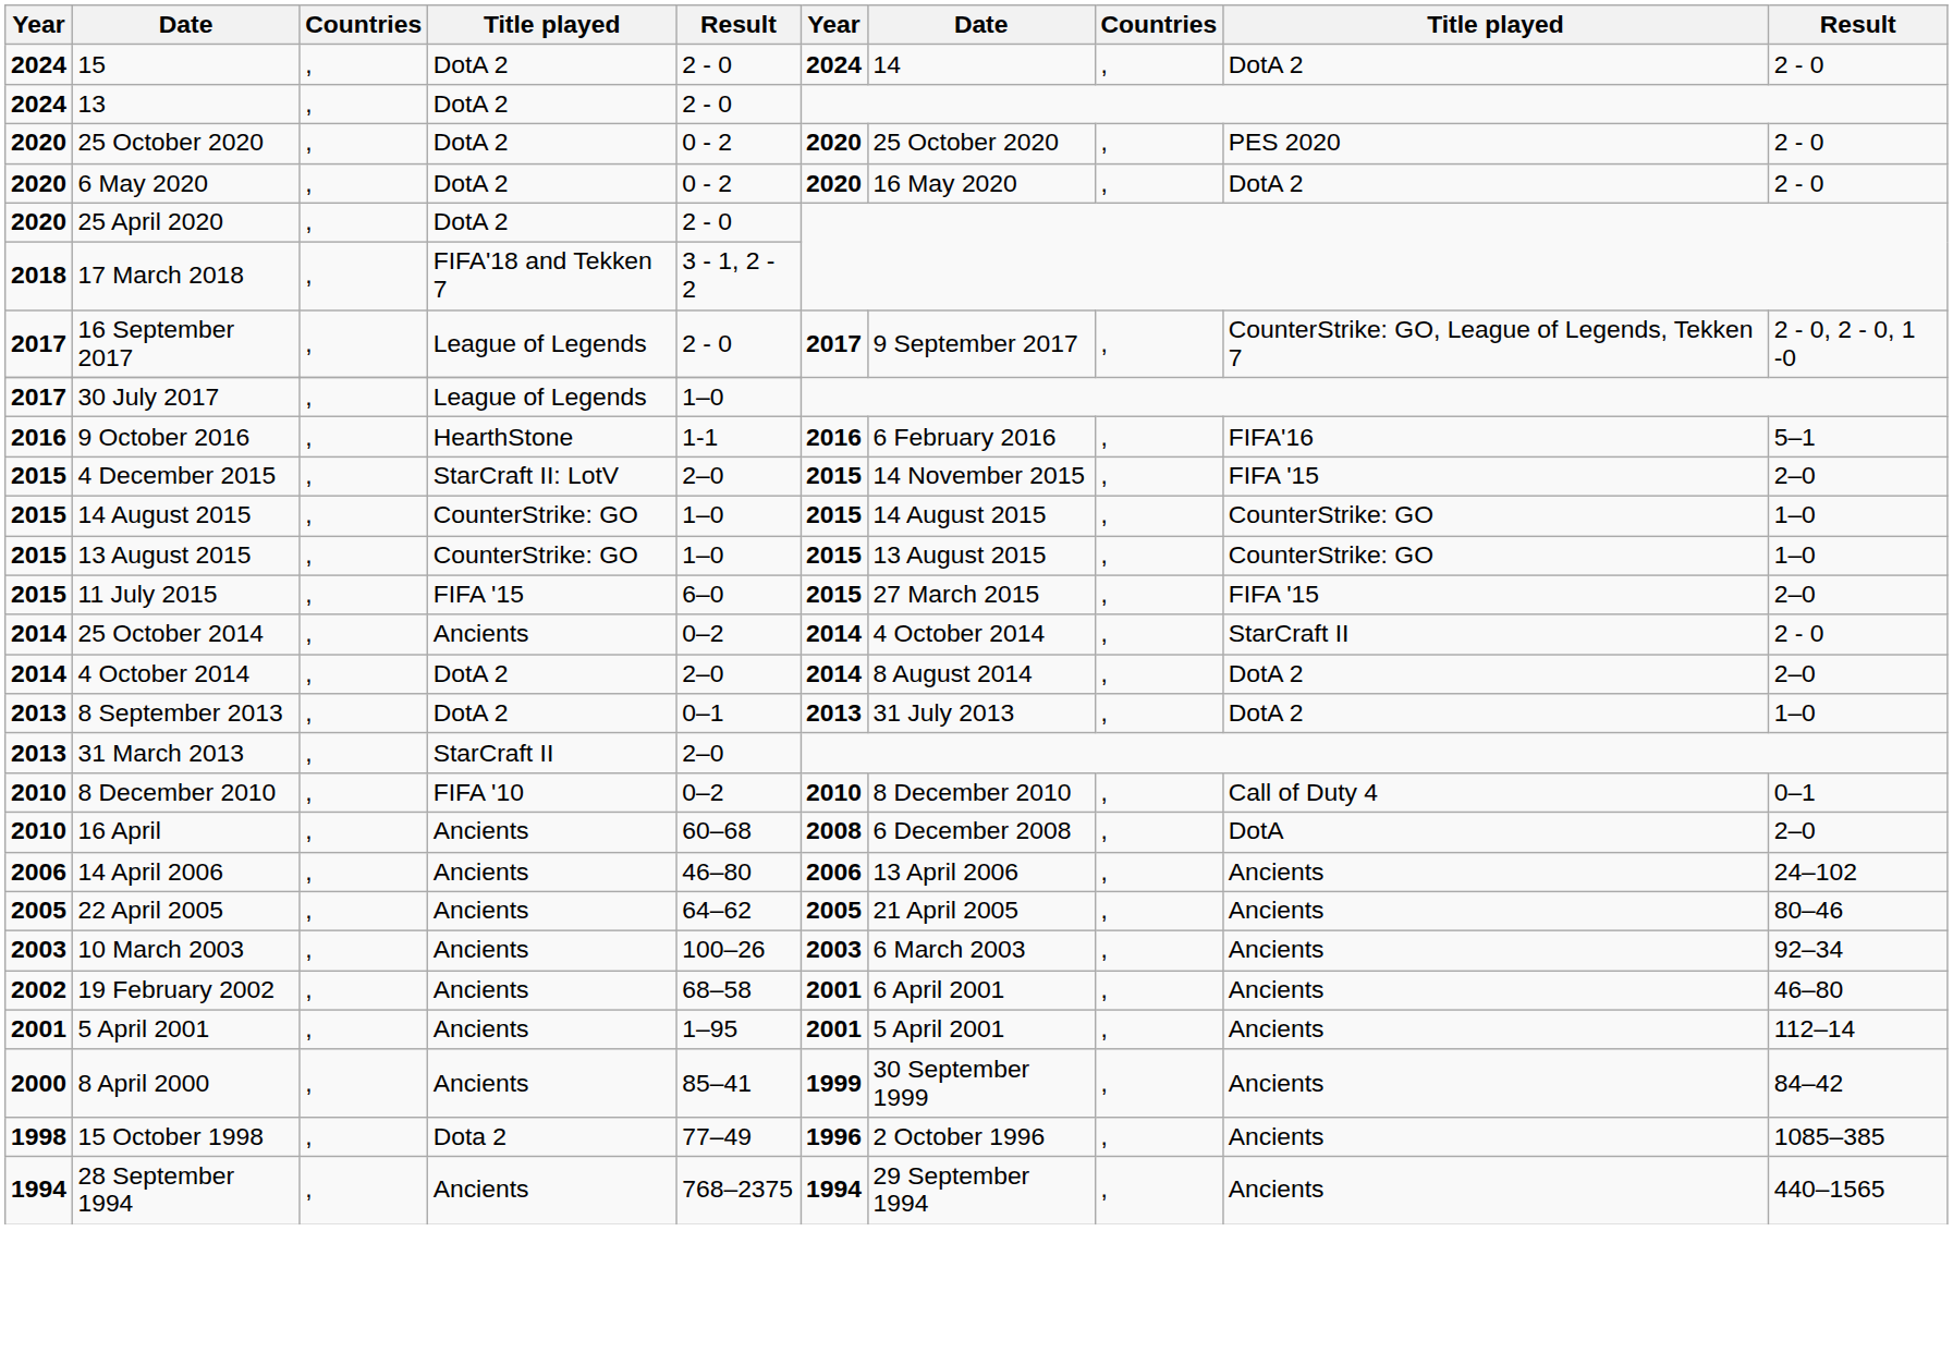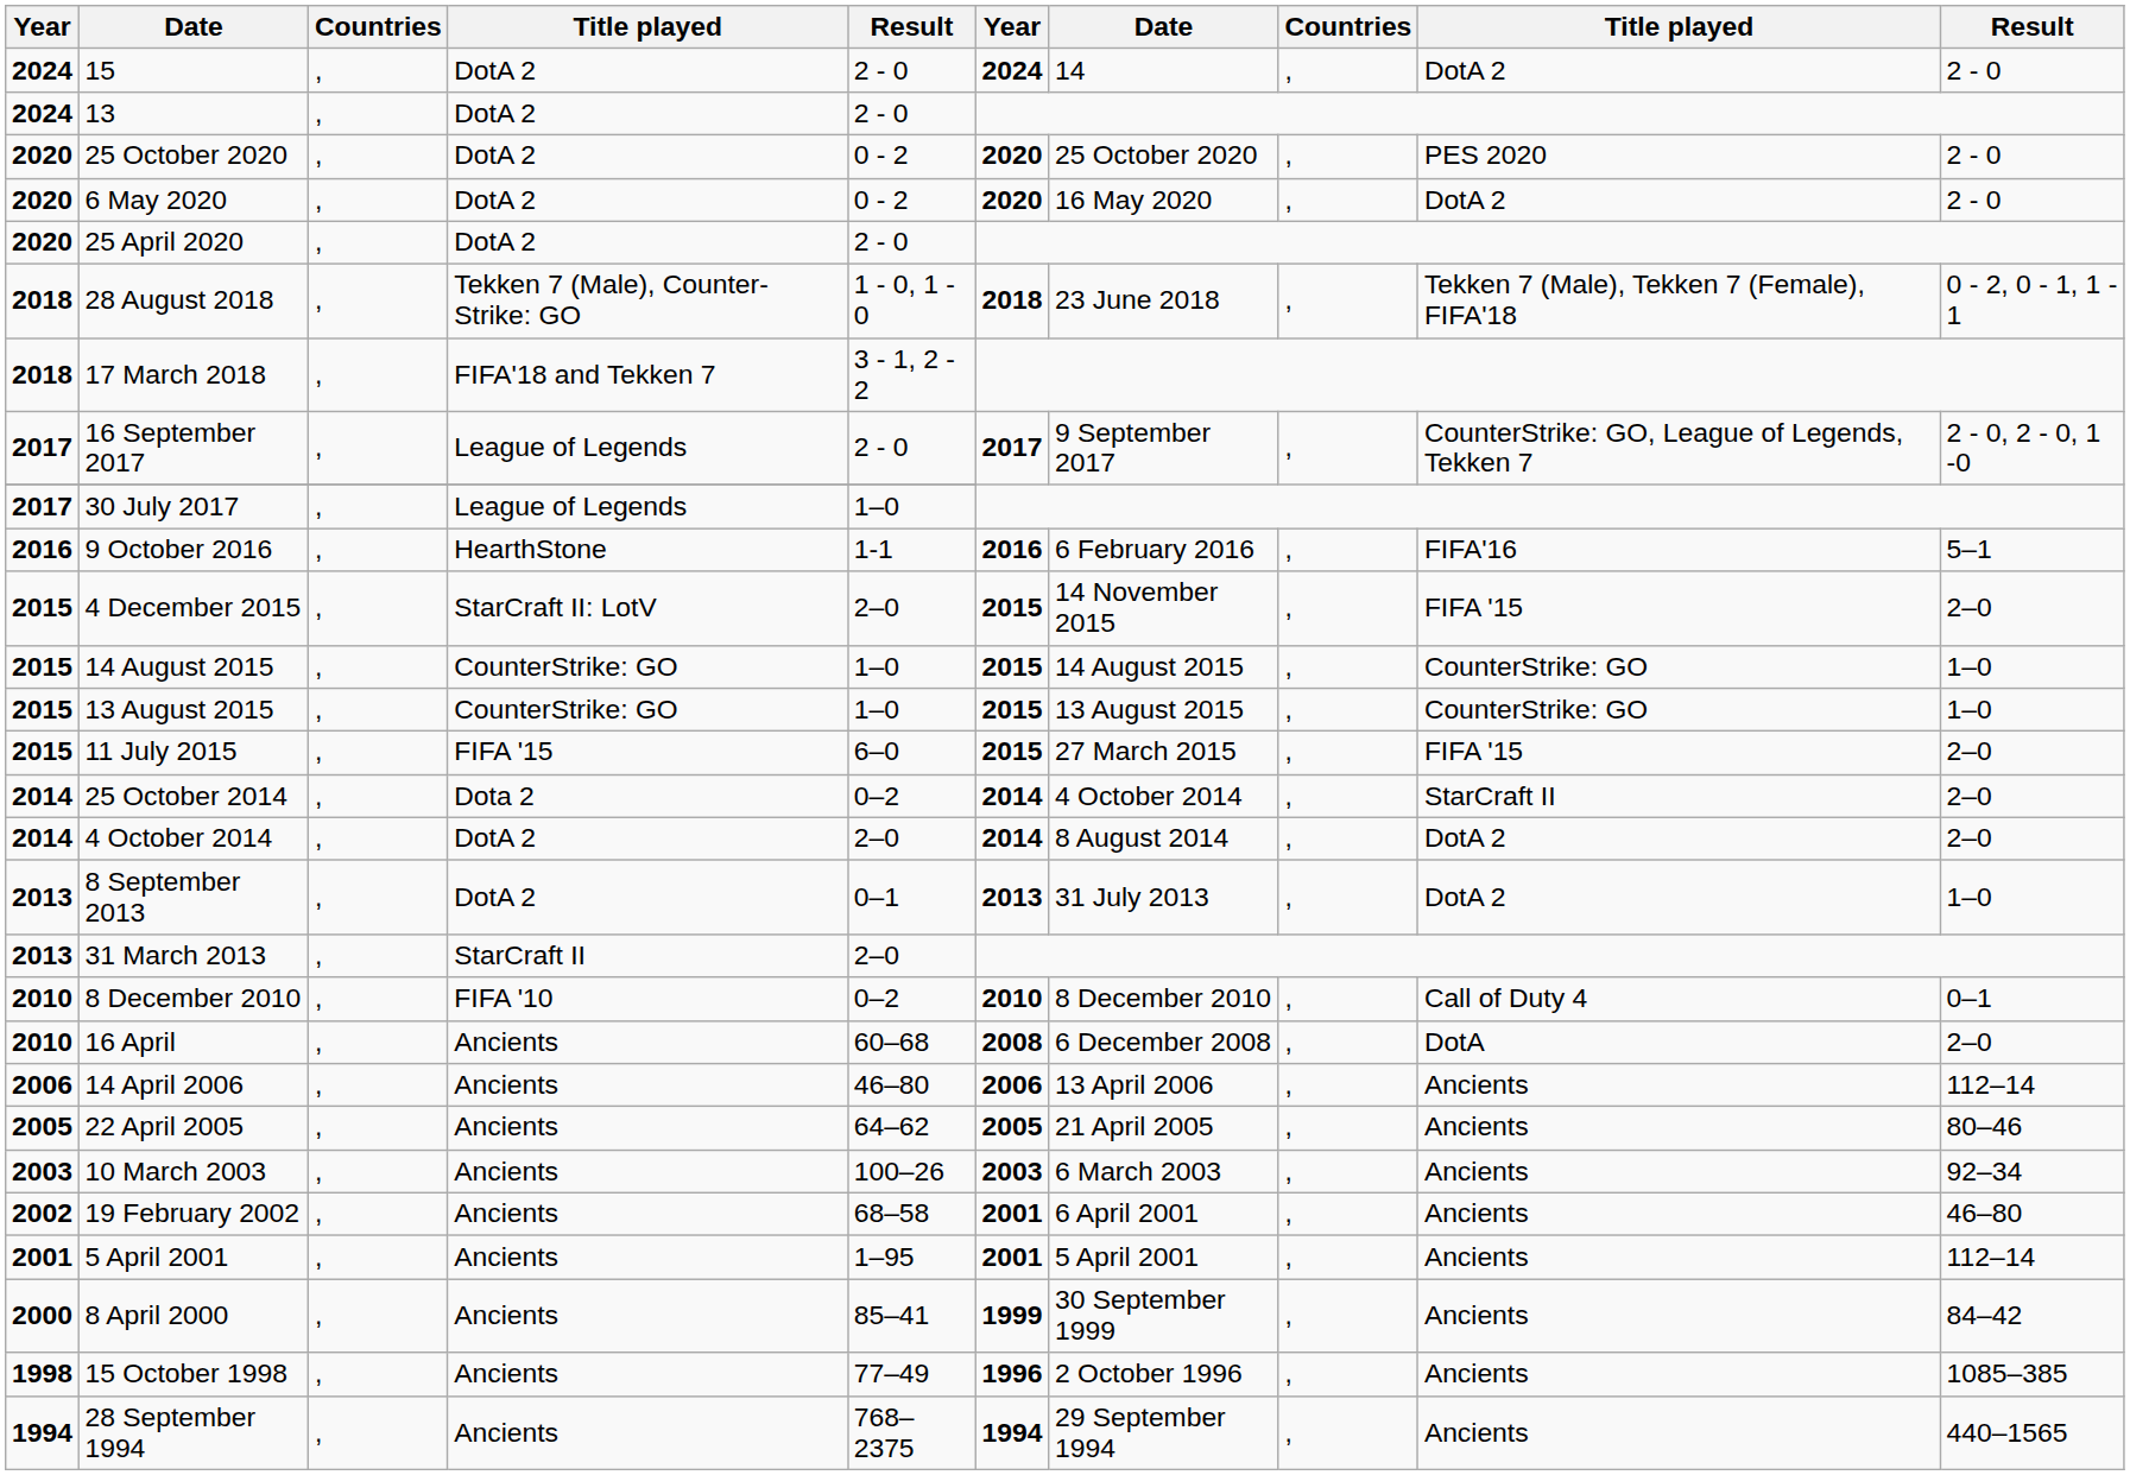 <table class="wikitable">
 <tr>
 <th>Year</th>
 <th>Date</th>
 <th>Countries</th>
 <th>Title played</th>
 <th>Result</th>
 <th>Year</th>
 <th>Date</th>
 <th>Countries</th>
 <th>Title played</th>
 <th>Result</th>
 </tr>
 <tr>
 <td><strong>2024</strong></td>
 <td>15</td>
 <td>, </td>
 <td>DotA 2</td>
 <td>2 - 0</td>
 <td><strong>2024</strong></td>
 <td>14</td>
 <td>, </td>
 <td>DotA 2</td>
 <td>2 - 0</td>
 </tr>
 <tr>
 <td><strong>2024</strong></td>
 <td>13</td>
 <td>, </td>
 <td>DotA 2</td>
 <td>2 - 0</td>
 </tr>
 <tr>
 <td><strong>2020</strong></td>
 <td>25 October 2020</td>
 <td>, </td>
 <td>DotA 2</td>
 <td>0 - 2</td>
 <td><strong>2020</strong></td>
 <td>25 October 2020</td>
 <td>, </td>
 <td>PES 2020</td>
 <td>2 - 0</td>
 </tr>
 <tr>
 <td><strong>2020</strong></td>
 <td>6 May 2020</td>
 <td>, </td>
 <td>DotA 2</td>
 <td>0 - 2</td>
 <td><strong>2020</strong></td>
 <td>16 May 2020</td>
 <td>, </td>
 <td>DotA 2 </td>
 <td>2 - 0</td>
 </tr>
 <tr>
 <td><strong>2020</strong></td>
 <td>25 April 2020</td>
 <td>, </td>
 <td>DotA 2</td>
 <td>2 - 0</td>
+</tr>
+<tr>
+<td><strong>2018</strong></td>
+<td>28 August 2018</td>
+<td>, </td>
+<td>Tekken 7 (Male), Counter-Strike: GO</td>
+<td>1 - 0, 1 - 0</td>
+<td><strong>2018</strong></td>
+<td>23 June 2018</td>
+<td>, </td>
+<td>Tekken 7 (Male), Tekken 7 (Female), FIFA'18</td>
+<td>0 - 2, 0 - 1, 1 - 1</td>
 </tr>
 <tr>
 <td><strong>2018</strong></td>
 <td>17 March 2018</td>
 <td>, </td>
 <td>FIFA'18 and Tekken 7</td>
 <td>3 - 1, 2 - 2</td>
 </tr>
 <tr>
 <td><strong>2017</strong></td>
 <td>16 September 2017</td>
 <td>, </td>
 <td>League of Legends</td>
 <td>2 - 0</td>
 <td><strong>2017</strong></td>
 <td>9 September 2017</td>
 <td>, </td>
 <td>CounterStrike: GO, League of Legends, Tekken 7</td>
 <td>2 - 0, 2 - 0, 1 -0</td>
 </tr>
 <tr>
 </tr>
 <tr>
 <td><strong>2017</strong></td>
 <td>30 July 2017</td>
 <td>, </td>
 <td>League of Legends</td>
 <td>1–0</td>
 </tr>
 <tr>
 <td><strong>2016</strong></td>
 <td>9 October 2016</td>
 <td>, </td>
 <td>HearthStone</td>
 <td>1-1</td>
 <td><strong>2016</strong></td>
 <td>6 February 2016</td>
 <td>, </td>
 <td>FIFA'16</td>
 <td>5–1</td>
 </tr>
 <tr>
 <td><strong>2015</strong></td>
 <td>4 December 2015</td>
 <td>, </td>
 <td>StarCraft II: LotV</td>
 <td>2–0</td>
 <td><strong>2015</strong></td>
 <td>14 November 2015</td>
 <td>, </td>
 <td>FIFA '15</td>
 <td>2–0</td>
 </tr>
 <tr>
 <td><strong>2015</strong></td>
 <td>14 August 2015</td>
 <td>, </td>
 <td>CounterStrike: GO</td>
 <td>1–0</td>
 <td><strong>2015</strong></td>
 <td>14 August 2015</td>
 <td>, </td>
 <td>CounterStrike: GO</td>
 <td>1–0</td>
 </tr>
 <tr>
 <td><strong>2015</strong></td>
 <td>13 August 2015</td>
 <td>, </td>
 <td>CounterStrike: GO</td>
 <td>1–0</td>
 <td><strong>2015</strong></td>
 <td>13 August 2015</td>
 <td>, </td>
 <td>CounterStrike: GO</td>
 <td>1–0</td>
 </tr>
 <tr>
 <td><strong>2015</strong></td>
 <td>11 July 2015</td>
 <td>, </td>
 <td>FIFA '15</td>
 <td>6–0</td>
 <td><strong>2015</strong></td>
 <td>27 March 2015</td>
 <td>, </td>
 <td>FIFA '15</td>
 <td>2–0</td>
 </tr>
 <tr>
 <td><strong>2014</strong></td>
 <td>25 October 2014</td>
 <td>, </td>
-<td>Ancients</td>
+<td>Dota 2</td>
 <td>0–2</td>
 <td><strong>2014</strong></td>
 <td>4 October 2014</td>
 <td>, </td>
 <td>StarCraft II</td>
-<td>2 - 0</td>
+<td>2–0</td>
 </tr>
 <tr>
 <td><strong>2014</strong></td>
 <td>4 October 2014</td>
 <td>, </td>
 <td>DotA 2</td>
 <td>2–0</td>
 <td><strong>2014</strong></td>
 <td>8 August 2014</td>
 <td>, </td>
 <td>DotA 2</td>
 <td>2–0</td>
 </tr>
 <tr>
 <td><strong>2013</strong></td>
 <td>8 September 2013</td>
 <td>, </td>
 <td>DotA 2</td>
 <td>0–1</td>
 <td><strong>2013</strong></td>
 <td>31 July 2013</td>
 <td>, </td>
 <td>DotA 2</td>
 <td>1–0</td>
 </tr>
 <tr>
 <td><strong>2013</strong></td>
 <td>31 March 2013</td>
 <td>, </td>
 <td>StarCraft II</td>
 <td>2–0</td>
 </tr>
 <tr>
 <td><strong>2010</strong></td>
 <td>8 December 2010</td>
 <td>, </td>
 <td>FIFA '10</td>
 <td>0–2</td>
 <td><strong>2010</strong></td>
 <td>8 December 2010</td>
 <td>, </td>
 <td>Call of Duty 4</td>
 <td>0–1</td>
 </tr>
 <tr>
 <td><strong>2010</strong></td>
 <td>16 April</td>
 <td>, </td>
 <td>Ancients</td>
 <td>60–68</td>
 <td><strong>2008</strong></td>
 <td>6 December 2008</td>
 <td>, </td>
 <td>DotA</td>
 <td>2–0</td>
 </tr>
 <tr>
 <td><strong>2006</strong></td>
 <td>14 April 2006</td>
 <td>, </td>
 <td>Ancients</td>
 <td>46–80</td>
 <td><strong>2006</strong></td>
 <td>13 April 2006</td>
 <td>, </td>
 <td>Ancients</td>
-<td>24–102</td>
+<td>112–14</td>
 </tr>
 <tr>
 <td><strong>2005</strong></td>
 <td>22 April 2005</td>
 <td>, </td>
 <td>Ancients</td>
 <td>64–62</td>
 <td><strong>2005</strong></td>
 <td>21 April 2005</td>
 <td>, </td>
 <td>Ancients</td>
 <td>80–46</td>
 </tr>
 <tr>
 <td><strong>2003</strong></td>
 <td>10 March 2003</td>
 <td>, </td>
 <td>Ancients</td>
 <td>100–26</td>
 <td><strong>2003</strong></td>
 <td>6 March 2003</td>
 <td>, </td>
 <td>Ancients</td>
 <td>92–34</td>
 </tr>
 <tr>
 <td><strong>2002</strong></td>
 <td>19 February 2002</td>
 <td>, </td>
 <td>Ancients</td>
 <td>68–58</td>
 <td><strong>2001</strong></td>
 <td>6 April 2001</td>
 <td>, </td>
 <td>Ancients</td>
 <td>46–80</td>
 </tr>
 <tr>
 <td><strong>2001</strong></td>
 <td>5 April 2001</td>
 <td>, </td>
 <td>Ancients</td>
 <td>1–95</td>
 <td><strong>2001</strong></td>
 <td>5 April 2001</td>
 <td>, </td>
 <td>Ancients</td>
 <td>112–14</td>
 </tr>
 <tr>
 <td><strong>2000</strong></td>
 <td>8 April 2000</td>
 <td>, </td>
 <td>Ancients</td>
 <td>85–41</td>
 <td><strong>1999</strong></td>
 <td>30 September 1999</td>
 <td>, </td>
 <td>Ancients</td>
 <td>84–42</td>
 </tr>
 <tr>
 <td><strong>1998</strong></td>
 <td>15 October 1998</td>
 <td>, </td>
-<td>Dota 2</td>
+<td>Ancients</td>
 <td>77–49</td>
 <td><strong>1996</strong></td>
 <td>2 October 1996</td>
 <td>, </td>
 <td>Ancients</td>
 <td>1085–385</td>
 </tr>
 <tr>
 <td><strong>1994</strong></td>
 <td>28 September 1994</td>
 <td>, </td>
 <td>Ancients</td>
 <td>768–2375</td>
 <td><strong>1994</strong></td>
 <td>29 September 1994</td>
 <td>, </td>
 <td>Ancients</td>
 <td>440–1565</td>
 </tr>
 </table>
